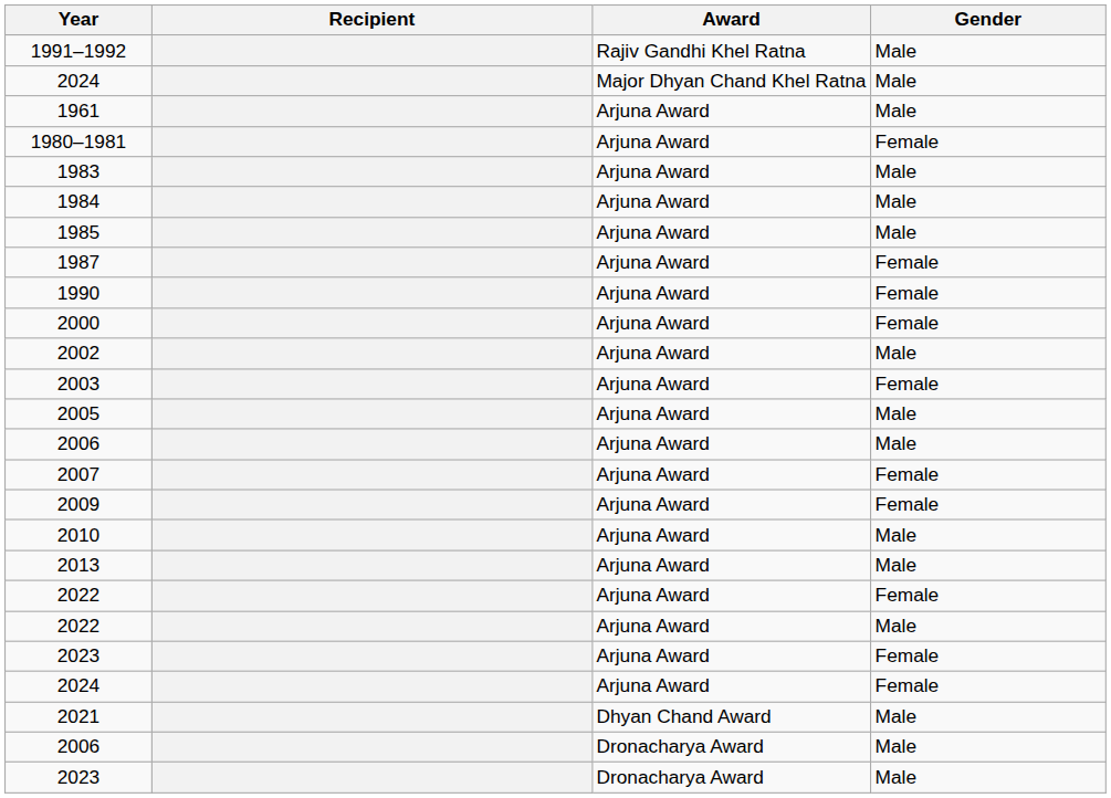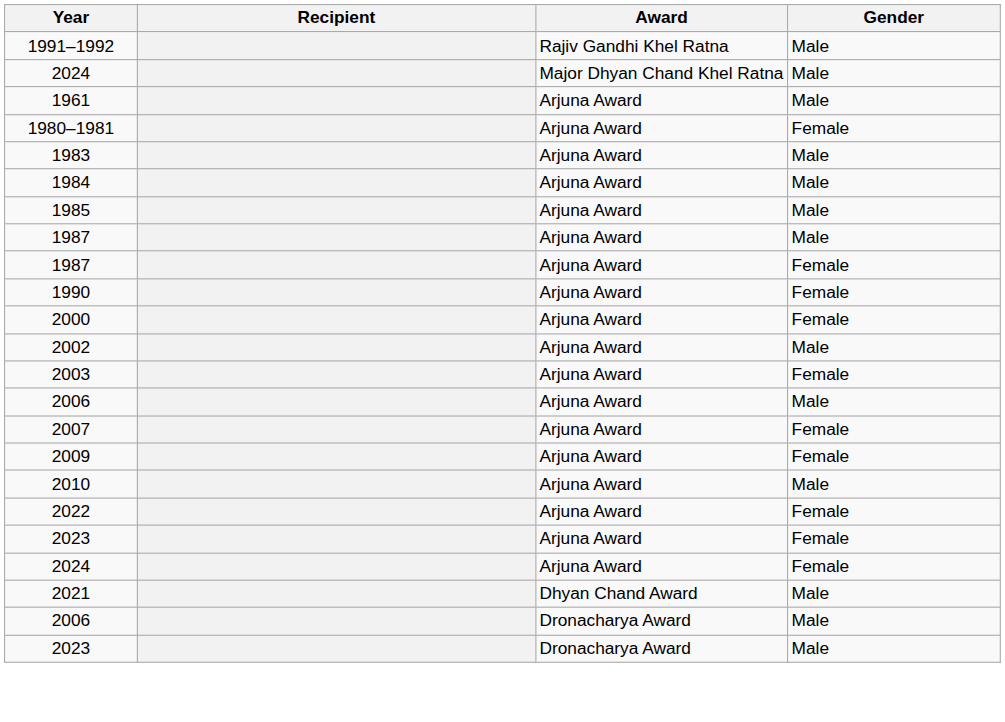 <table class="wikitable plainrowheaders sortable" style="width:73%">
 <tr>
 <th scope="col" style="width:10%">Year</th>
 <th scope="col" style="width:30%">Recipient</th>
 <th scope="col" style="width:19%">Award</th>
 <th scope="col" style="width:16%">Gender</th>
 </tr>
 <tr>
 <td style="text-align:center;">1991–1992</td>
 <th scope="row"></th>
 <td>Rajiv Gandhi Khel Ratna</td>
 <td>Male</td>
 </tr>
 <tr>
 <td style="text-align:center;">2024</td>
 <th scope="row"></th>
 <td>Major Dhyan Chand Khel Ratna</td>
 <td>Male</td>
 </tr>
 <tr>
 <td style="text-align:center;">1961</td>
 <th scope="row"></th>
 <td>Arjuna Award</td>
 <td>Male</td>
 </tr>
 <tr>
 <td style="text-align:center;">1980–1981</td>
 <th scope="row"></th>
 <td>Arjuna Award</td>
 <td>Female</td>
 </tr>
 <tr>
 <td style="text-align:center;">1983</td>
 <th scope="row"></th>
 <td>Arjuna Award</td>
 <td>Male</td>
 </tr>
 <tr>
 <td style="text-align:center;">1984</td>
 <th scope="row"></th>
 <td>Arjuna Award</td>
 <td>Male</td>
 </tr>
 <tr>
 <td style="text-align:center;">1985</td>
 <th scope="row"></th>
 <td>Arjuna Award</td>
 <td>Male</td>
 </tr>
 <tr>
 <td style="text-align:center;">1987</td>
 <th scope="row"></th>
 <td>Arjuna Award</td>
+<td>Male</td>
+</tr>
+<tr>
+<td style="text-align:center;">1987</td>
+<th scope="row"></th>
+<td>Arjuna Award</td>
 <td>Female</td>
 </tr>
 <tr>
 <td style="text-align:center;">1990</td>
 <th scope="row"></th>
 <td>Arjuna Award</td>
 <td>Female</td>
 </tr>
 <tr>
 <td style="text-align:center;">2000</td>
 <th scope="row"></th>
 <td>Arjuna Award</td>
 <td>Female</td>
 </tr>
 <tr>
 <td style="text-align:center;">2002</td>
 <th scope="row"></th>
 <td>Arjuna Award</td>
 <td>Male</td>
 </tr>
 <tr>
 <td style="text-align:center;">2003</td>
 <th scope="row"></th>
 <td>Arjuna Award</td>
 <td>Female</td>
 </tr>
 <tr>
-<td style="text-align:center;">2005</td>
-<th scope="row"></th>
-<td>Arjuna Award</td>
-<td>Male</td>
-</tr>
-<tr>
 <td style="text-align:center;">2006</td>
 <th scope="row"></th>
 <td>Arjuna Award</td>
 <td>Male</td>
 </tr>
 <tr>
 <td style="text-align:center;">2007</td>
 <th scope="row"></th>
 <td>Arjuna Award</td>
 <td>Female</td>
 </tr>
 <tr>
 <td style="text-align:center;">2009</td>
 <th scope="row"></th>
 <td>Arjuna Award</td>
 <td>Female</td>
 </tr>
 <tr>
 <td style="text-align:center;">2010</td>
 <th scope="row"></th>
 <td>Arjuna Award</td>
 <td>Male</td>
 </tr>
 <tr>
-<td style="text-align:center;">2013</td>
-<th scope="row"></th>
-<td>Arjuna Award</td>
-<td>Male</td>
-</tr>
-<tr>
 <td style="text-align:center;">2022</td>
 <th scope="row"></th>
 <td>Arjuna Award</td>
 <td>Female</td>
-</tr>
-<tr>
-<td style="text-align:center;">2022</td>
-<th scope="row"></th>
-<td>Arjuna Award</td>
-<td>Male</td>
 </tr>
 <tr>
 <td style="text-align:center;">2023</td>
 <th scope="row"></th>
 <td>Arjuna Award</td>
 <td>Female</td>
 </tr>
 <tr>
 <td style="text-align:center;">2024</td>
 <th scope="row"></th>
 <td>Arjuna Award</td>
 <td>Female</td>
 </tr>
 <tr>
 <td style="text-align:center;">2021</td>
 <th scope="row"></th>
 <td>Dhyan Chand Award</td>
 <td>Male</td>
 </tr>
 <tr>
 <td style="text-align:center;">2006</td>
 <th scope="row"></th>
 <td>Dronacharya Award</td>
 <td>Male</td>
 </tr>
 <tr>
 <td style="text-align:center;">2023</td>
 <th scope="row"></th>
 <td>Dronacharya Award</td>
 <td>Male</td>
 </tr>
 </table>
